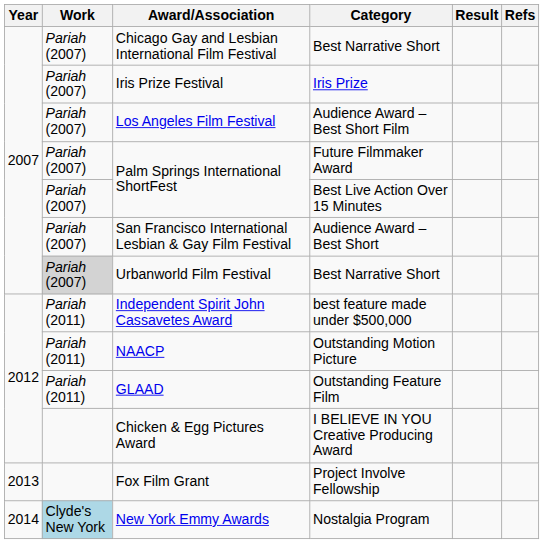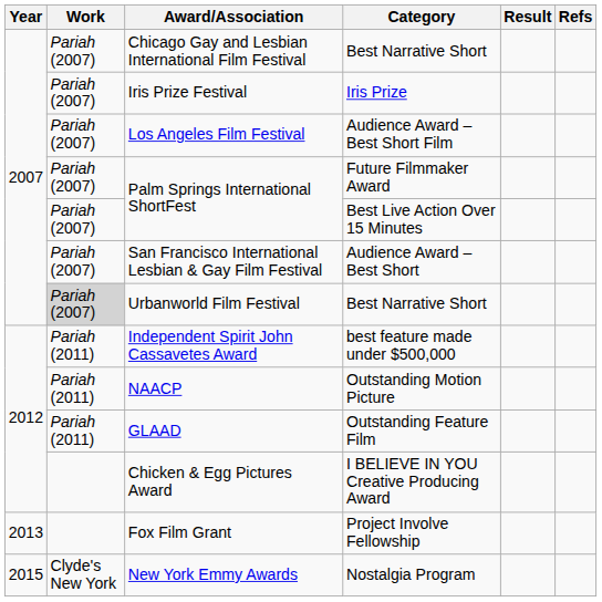 <table class="wikitable sortable">
 <tr style="text-align:center;">
 <th>Year</th>
 <th>Work</th>
 <th>Award/Association</th>
 <th>Category</th>
 <th>Result</th>
 <th>Refs</th>
 </tr>
 <tr>
 <td rowspan="7">2007</td>
 <td><em>Pariah</em> (2007)</td>
 <td>Chicago Gay and Lesbian International Film Festival</td>
 <td>Best Narrative Short</td>
 <td></td>
 <td></td>
 </tr>
 <tr>
 <td><em>Pariah</em> (2007)</td>
 <td>Iris Prize Festival</td>
 <td><a href='#'>Iris Prize</a></td>
 <td></td>
 <td></td>
 </tr>
 <tr>
 <td><em>Pariah</em> (2007)</td>
 <td><a href='#'>Los Angeles Film Festival</a></td>
 <td>Audience Award – Best Short Film</td>
 <td></td>
 <td></td>
 </tr>
 <tr>
 <td><em>Pariah</em> (2007)</td>
 <td rowspan="2">Palm Springs International ShortFest</td>
 <td>Future Filmmaker Award</td>
 <td></td>
 <td></td>
 </tr>
 <tr>
 <td><em>Pariah</em> (2007)</td>
 <td>Best Live Action Over 15 Minutes</td>
 <td></td>
 <td></td>
 </tr>
 <tr>
 <td><em>Pariah</em> (2007)</td>
 <td>San Francisco International Lesbian & Gay Film Festival</td>
 <td>Audience Award – Best Short</td>
 <td></td>
 <td></td>
 </tr>
 <tr>
 <td style="background: lightgrey;"><em>Pariah</em> (2007)</td>
 <td>Urbanworld Film Festival</td>
 <td>Best Narrative Short</td>
 <td></td>
 <td></td>
 </tr>
 <tr>
 <td rowspan="4">2012</td>
 <td><em>Pariah</em> (2011)</td>
 <td><a href='#'>Independent Spirit John Cassavetes Award</a></td>
 <td>best feature made under $500,000</td>
 <td></td>
 <td></td>
 </tr>
 <tr>
 <td><em>Pariah</em> (2011)</td>
 <td><a href='#'>NAACP</a></td>
 <td>Outstanding Motion Picture</td>
 <td></td>
 <td></td>
 </tr>
 <tr>
 <td><em>Pariah</em> (2011)</td>
 <td><a href='#'>GLAAD</a></td>
 <td>Outstanding Feature Film</td>
 <td></td>
 <td></td>
 </tr>
 <tr>
 <td></td>
 <td>Chicken & Egg Pictures Award</td>
 <td>I BELIEVE IN YOU Creative Producing Award</td>
 <td></td>
 <td></td>
 </tr>
 <tr>
 <td>2013</td>
 <td></td>
 <td>Fox Film Grant</td>
 <td>Project Involve Fellowship</td>
 <td></td>
 <td></td>
 </tr>
 <tr>
-<td>2014</td>
-<td style="background: lightblue;">Clyde's New York</td>
+<td>2015</td>
+<td>Clyde's New York</td>
 <td><a href='#'>New York Emmy Awards</a></td>
 <td>Nostalgia Program</td>
 <td></td>
 <td></td>
 </tr>
 </table>
